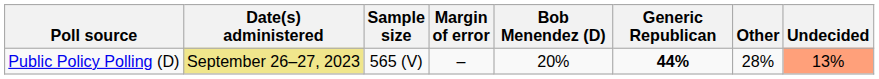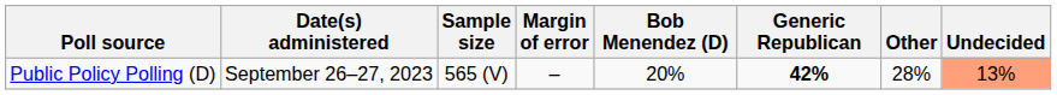 <table class="wikitable" style="font-size:90%;text-align:center;">
 <tr style="vertical-align:bottom">
 <th>Poll source</th>
 <th>Date(s)<br>administered</th>
 <th>Sample<br>size</th>
 <th>Margin<br>of error</th>
 <th style="width:100px;">Bob<br>Menendez (D)</th>
 <th style="width:100px;">Generic<br>Republican</th>
 <th>Other</th>
 <th>Undecided</th>
 </tr>
 <tr>
 <td style="text-align:left;"><a href='#'>Public Policy Polling</a> (D)</td>
-<td style="background: khaki;">September 26–27, 2023</td>
+<td>September 26–27, 2023</td>
 <td>565 (V)</td>
 <td>–</td>
 <td>20%</td>
-<td><strong>44%</strong></td>
+<td><strong>42%</strong></td>
 <td>28%</td>
 <td style="background: lightsalmon;">13%</td>
 </tr>
 </table>
